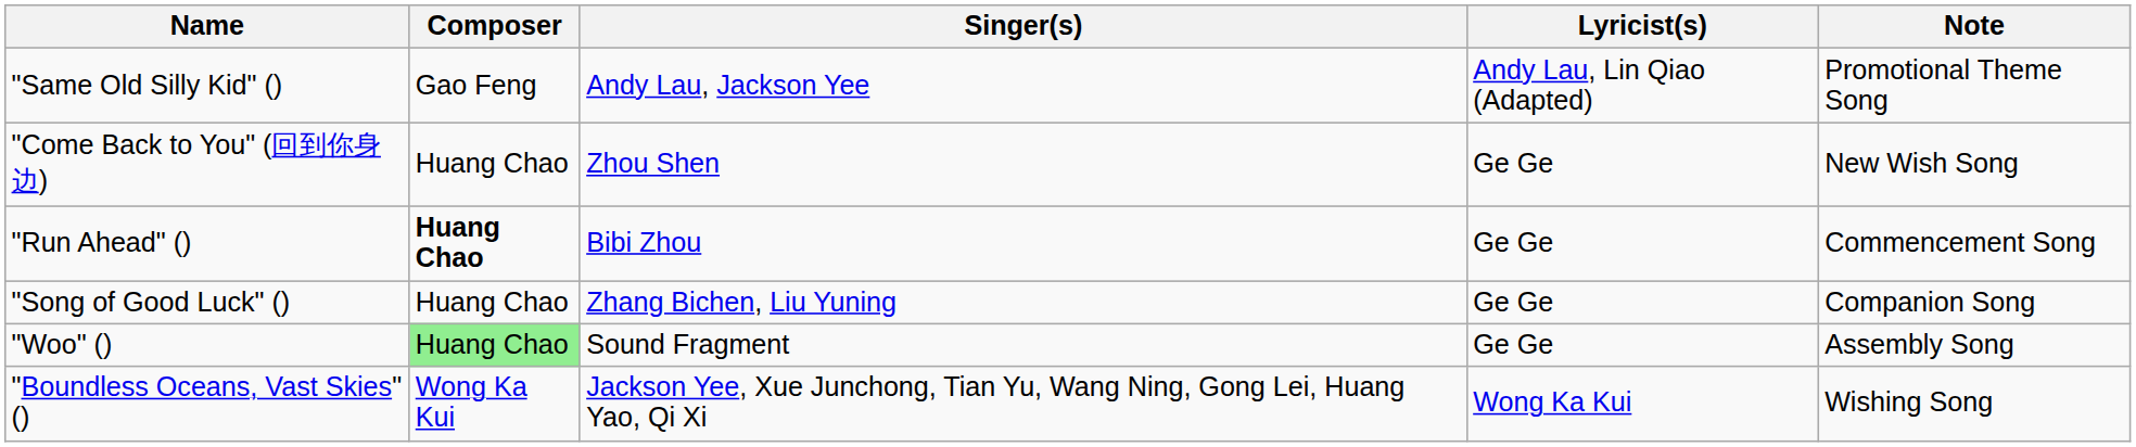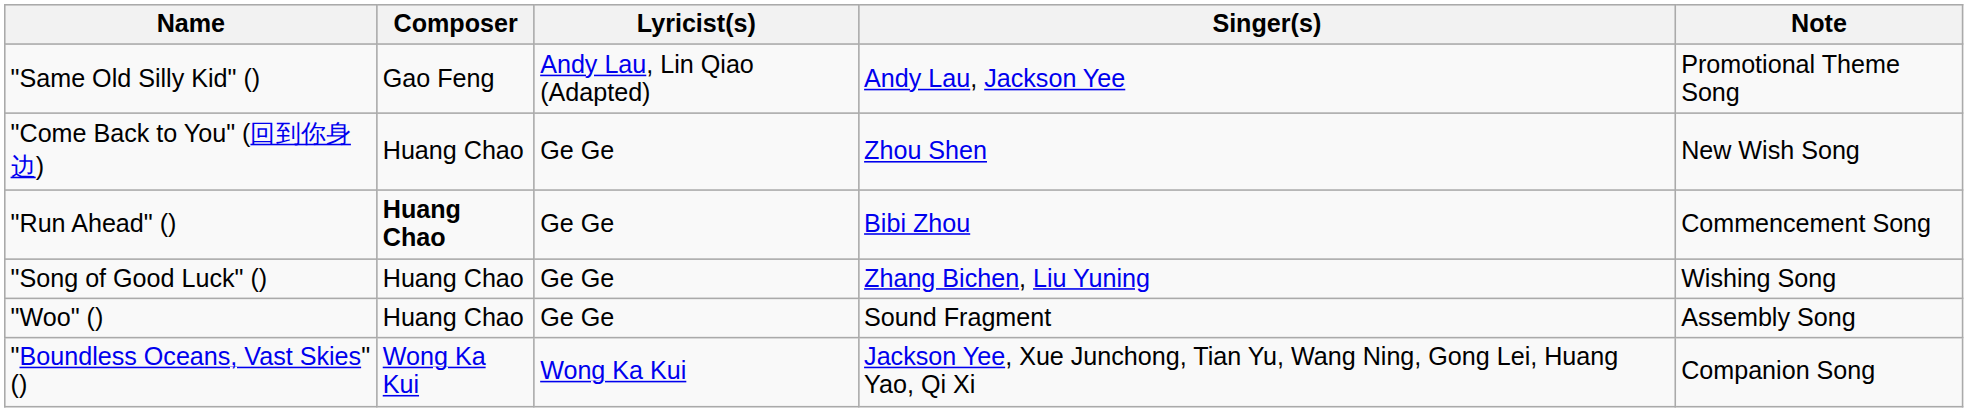 <table class="wikitable">
 <tr>
 <th>Name</th>
 <th>Composer</th>
+<th>Lyricist(s)</th>
 <th>Singer(s)</th>
-<th>Lyricist(s)</th>
 <th>Note</th>
 </tr>
 <tr>
 <td>"Same Old Silly Kid" ()</td>
 <td>Gao Feng</td>
+<td><a href='#'>Andy Lau</a>, Lin Qiao (Adapted)</td>
 <td><a href='#'>Andy Lau</a>, <a href='#'>Jackson Yee</a></td>
-<td><a href='#'>Andy Lau</a>, Lin Qiao (Adapted)</td>
 <td>Promotional Theme Song</td>
 </tr>
 <tr>
 <td>"Come Back to You" (<a href='#'>回到你身边</a>)</td>
 <td>Huang Chao</td>
+<td>Ge Ge</td>
 <td><a href='#'>Zhou Shen</a></td>
-<td>Ge Ge</td>
 <td>New Wish Song</td>
 </tr>
 <tr>
 <td>"Run Ahead" ()</td>
 <td><strong>Huang Chao</strong></td>
+<td>Ge Ge</td>
 <td><a href='#'>Bibi Zhou</a></td>
-<td>Ge Ge</td>
 <td>Commencement Song</td>
 </tr>
 <tr>
 <td>"Song of Good Luck" ()</td>
 <td>Huang Chao</td>
+<td>Ge Ge</td>
 <td><a href='#'>Zhang Bichen</a>, <a href='#'>Liu Yuning</a></td>
-<td>Ge Ge</td>
-<td>Companion Song</td>
+<td>Wishing Song</td>
 </tr>
 <tr>
 <td>"Woo" ()</td>
-<td style="background: lightgreen;">Huang Chao</td>
+<td>Huang Chao</td>
+<td>Ge Ge</td>
 <td>Sound Fragment</td>
-<td>Ge Ge</td>
 <td>Assembly Song</td>
 </tr>
 <tr>
 <td>"<a href='#'>Boundless Oceans, Vast Skies</a>" ()</td>
 <td><a href='#'>Wong Ka Kui</a></td>
+<td><a href='#'>Wong Ka Kui</a></td>
 <td><a href='#'>Jackson Yee</a>, Xue Junchong, Tian Yu, Wang Ning, Gong Lei, Huang Yao, Qi Xi</td>
-<td><a href='#'>Wong Ka Kui</a></td>
-<td>Wishing Song</td>
+<td>Companion Song</td>
 </tr>
 </table>
